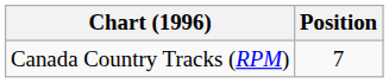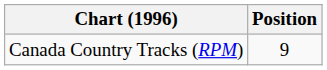 <table class="wikitable sortable">
 <tr>
 <th scope="col">Chart (1996)</th>
 <th scope="col">Position</th>
 </tr>
 <tr>
 <td>Canada Country Tracks (<em><a href='#'>RPM</a></em>)</td>
-<td align="center">7</td>
+<td align="center">9</td>
 </tr>
 </table>
